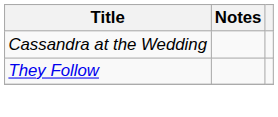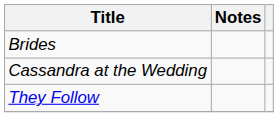 <table class="wikitable sortable">
 <tr>
 <th>Title</th>
 <th>Notes</th>
 <th></th>
+</tr>
+<tr>
+<td><em>Brides</em></td>
+<td></td>
+<td style="text-align:center;"></td>
 </tr>
 <tr>
 <td><em>Cassandra at the Wedding</em></td>
 <td></td>
 <td style="text-align:center;"></td>
 </tr>
 <tr>
 <td><em><a href='#'>They Follow</a></em></td>
 <td></td>
 <td style="text-align:center;"></td>
 </tr>
 <tr>
 </tr>
 </table>
